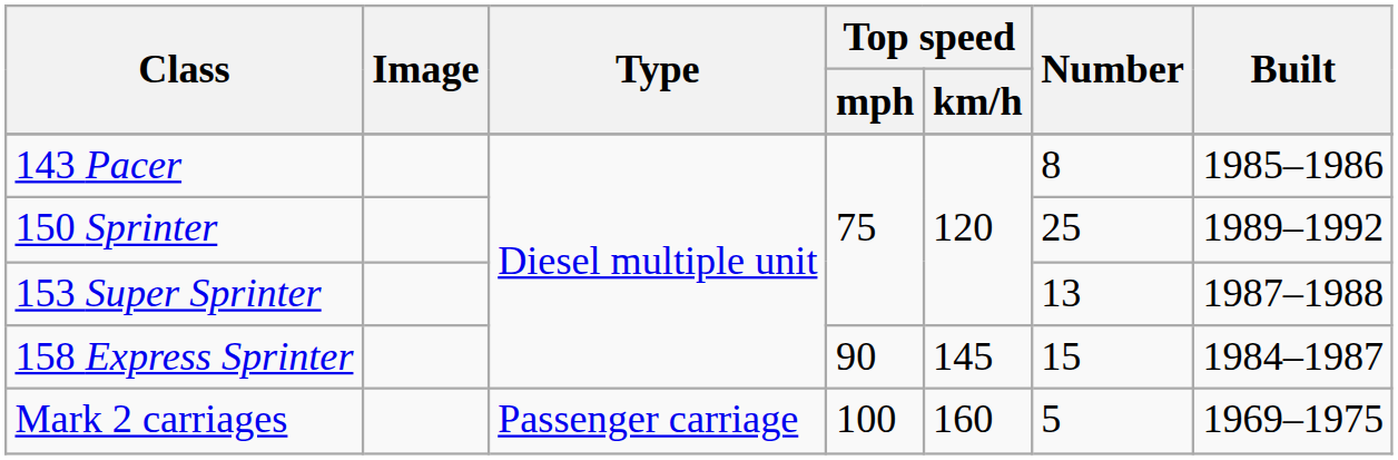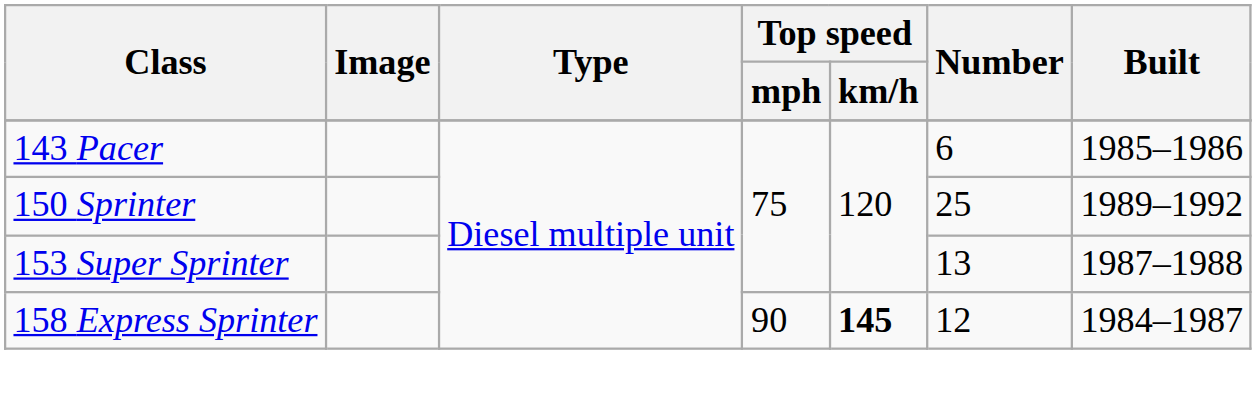 <table class="wikitable">
 <tr ---- bgcolor=#f9f9f9>
 <th rowspan="2">Class</th>
 <th rowspan="2">Image</th>
 <th rowspan="2">Type</th>
 <th colspan="2">Top speed</th>
 <th rowspan="2">Number</th>
 <th rowspan="2">Built</th>
 </tr>
 <tr ---- bgcolor=#f9f9f9>
 <th>mph</th>
 <th>km/h</th>
 </tr>
 <tr>
 </tr>
 <tr>
 <td><a href='#'>143 <em>Pacer</em></a></td>
 <td></td>
 <td rowspan="4"><a href='#'>Diesel multiple unit</a></td>
 <td rowspan="3">75</td>
 <td rowspan="3">120</td>
-<td>8</td>
+<td>6</td>
 <td>1985–1986</td>
 </tr>
 <tr>
 <td><a href='#'>150 <em>Sprinter</em></a></td>
 <td></td>
 <td>25</td>
 <td>1989–1992</td>
 </tr>
 <tr>
 <td><a href='#'>153 <em>Super Sprinter</em></a></td>
 <td></td>
 <td>13</td>
 <td>1987–1988</td>
 </tr>
 <tr>
 <td><a href='#'>158 <em>Express Sprinter</em></a></td>
 <td></td>
 <td>90</td>
-<td>145</td>
-<td>15</td>
+<td><strong>145</strong></td>
+<td>12</td>
 <td>1984–1987</td>
 </tr>
-<tr>
-<td><a href='#'>Mark 2 carriages</a></td>
-<td></td>
-<td><a href='#'>Passenger carriage</a></td>
-<td>100</td>
-<td>160</td>
-<td>5</td>
-<td>1969–1975</td>
-</tr>
 </table>
